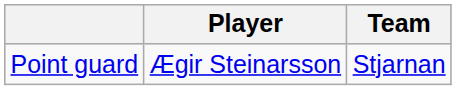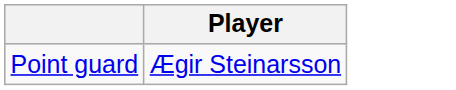 <table class="wikitable">
 <tr>
 <th align="center"></th>
 <th align="center">Player</th>
-<th align="center">Team</th>
 </tr>
 <tr>
 <td align=center><a href='#'>Point guard</a></td>
 <td> <a href='#'>Ægir Steinarsson</a></td>
-<td><a href='#'>Stjarnan</a></td>
 </tr>
 </table>
